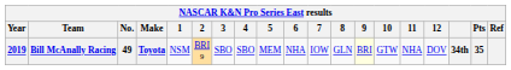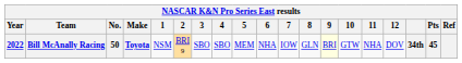 <table class="wikitable" style="text-align:center; font-size:75%">
 <tr>
 <th colspan=45><a href='#'>NASCAR K&N Pro Series East</a> results</th>
 </tr>
 <tr>
 <th>Year</th>
 <th>Team</th>
 <th>No.</th>
 <th>Make</th>
 <th>1</th>
 <th>2</th>
 <th>3</th>
 <th>4</th>
 <th>5</th>
 <th>6</th>
 <th>7</th>
 <th>8</th>
 <th>9</th>
 <th>10</th>
 <th>11</th>
 <th>12</th>
 <th></th>
 <th>Pts</th>
 <th>Ref</th>
 </tr>
 <tr>
-<th><a href='#'>2019</a></th>
+<th><a href='#'>2022</a></th>
 <th><a href='#'>Bill McAnally Racing</a></th>
-<th>49</th>
+<th>50</th>
 <th><a href='#'>Toyota</a></th>
 <td><a href='#'>NSM</a></td>
 <td style="background:#FFDF9F;"><a href='#'>BRI</a><br><small>9</small></td>
 <td><a href='#'>SBO</a></td>
 <td><a href='#'>SBO</a></td>
 <td><a href='#'>MEM</a></td>
 <td><a href='#'>NHA</a></td>
 <td><a href='#'>IOW</a></td>
 <td><a href='#'>GLN</a></td>
 <td style="background: lightyellow;"><a href='#'>BRI</a></td>
 <td><a href='#'>GTW</a></td>
 <td><a href='#'>NHA</a></td>
 <td><a href='#'>DOV</a></td>
 <th>34th</th>
-<th>35</th>
+<th>45</th>
 <th></th>
 </tr>
 </table>
